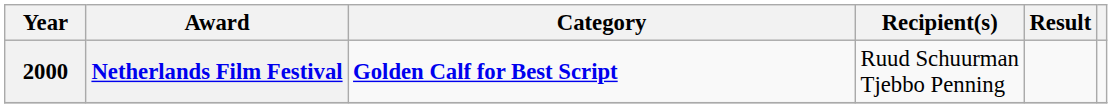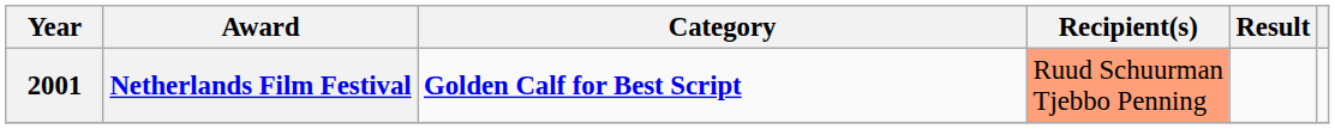 <table class="wikitable sortable plainrowheaders">
 <tr>
 <th scope="col" ! style="width:50px;">Year</th>
 <th scope="col" data-sort-type="date">Award</th>
 <th scope="col" ! style="width:350px;">Category</th>
 <th scope="col">Recipient(s)</th>
 <th scope="col">Result</th>
 <th scope="col" class="unsortable"></th>
 </tr>
 <tr>
-<th scope="row">2000</th>
+<th scope="row">2001</th>
 <th scope="row"><a href='#'>Netherlands Film Festival</a></th>
 <td><strong><a href='#'>Golden Calf for Best Script</a></strong></td>
-<td>Ruud Schuurman <br> Tjebbo Penning</td>
+<td style="background: lightsalmon;">Ruud Schuurman <br> Tjebbo Penning</td>
 <td></td>
 <td></td>
 </tr>
 <tr>
 </tr>
 </table>
